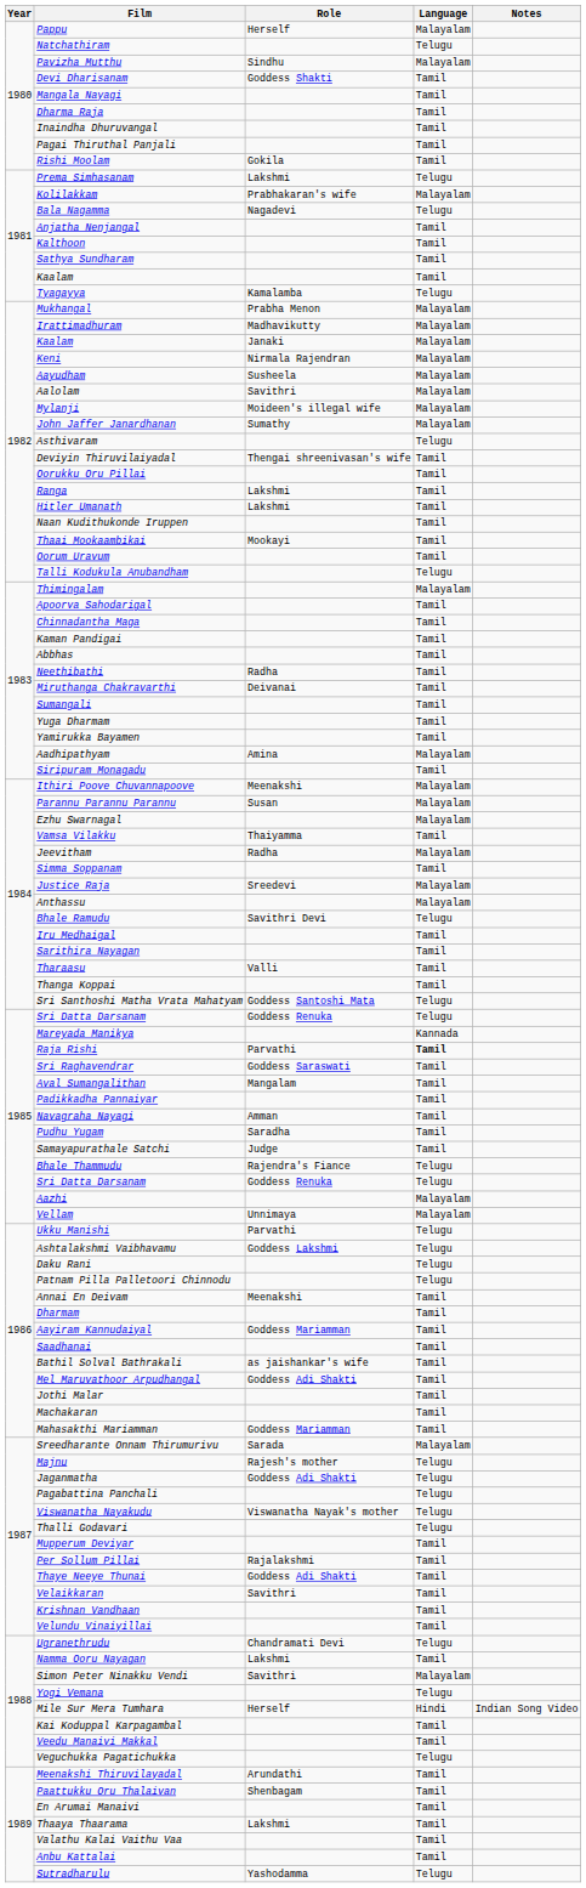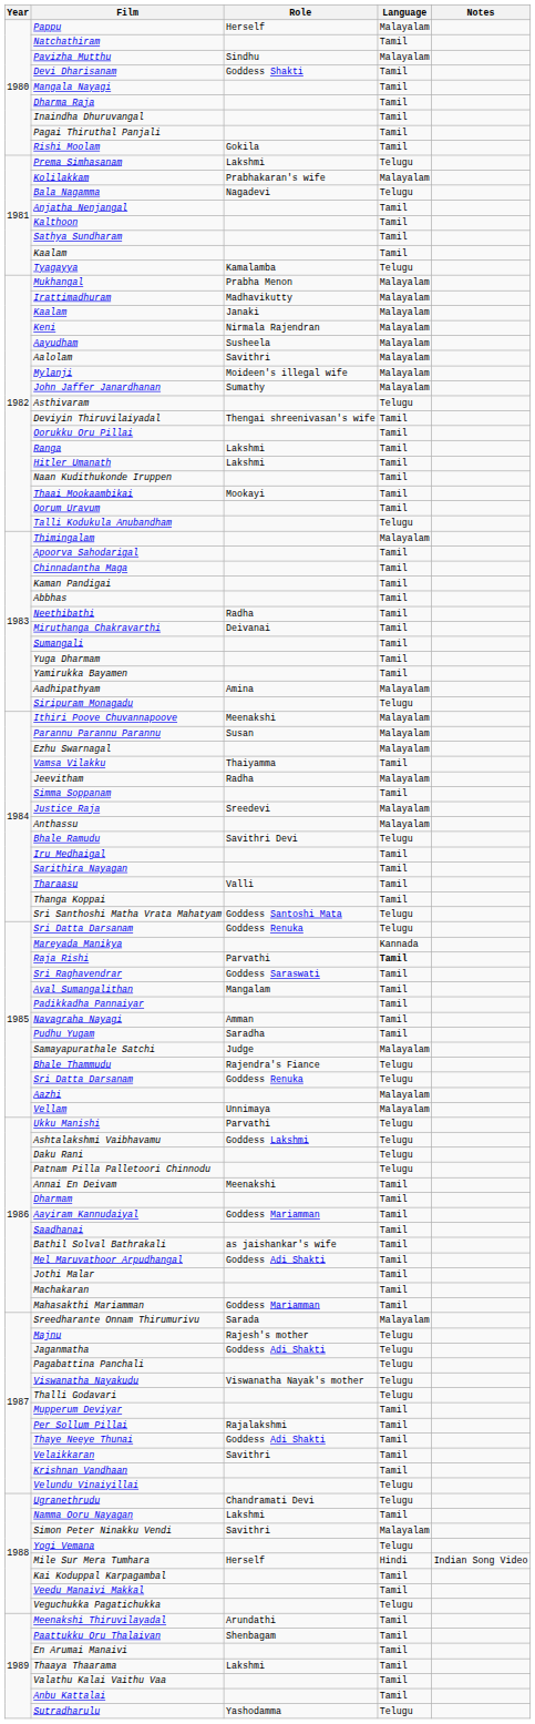 <table class="wikitable sortable">
 <tr>
 <th>Year</th>
 <th>Film</th>
 <th>Role</th>
 <th>Language</th>
 <th>Notes</th>
 </tr>
 <tr>
 <td rowspan="9">1980</td>
 <td><em><a href='#'>Pappu</a></em></td>
 <td>Herself</td>
 <td>Malayalam</td>
 <td></td>
 </tr>
 <tr --->
 <td><em><a href='#'>Natchathiram</a></em></td>
 <td></td>
-<td>Telugu</td>
+<td>Tamil</td>
 <td></td>
 </tr>
 <tr --->
 <td><em><a href='#'>Pavizha Mutthu</a></em></td>
 <td>Sindhu</td>
 <td>Malayalam</td>
 <td></td>
 </tr>
 <tr --->
 <td><em><a href='#'>Devi Dharisanam</a></em></td>
 <td>Goddess <a href='#'>Shakti</a></td>
 <td>Tamil</td>
 <td></td>
 </tr>
 <tr --->
 <td><em><a href='#'>Mangala Nayagi</a></em></td>
 <td></td>
 <td>Tamil</td>
 <td></td>
 </tr>
 <tr --->
 <td><em><a href='#'>Dharma Raja</a></em></td>
 <td></td>
 <td>Tamil</td>
 <td></td>
 </tr>
 <tr --->
 <td><em>Inaindha Dhuruvangal</em></td>
 <td></td>
 <td>Tamil</td>
 <td></td>
 </tr>
 <tr --->
 <td><em>Pagai Thiruthal Panjali</em></td>
 <td></td>
 <td>Tamil</td>
 <td></td>
 </tr>
 <tr --->
 <td><em><a href='#'>Rishi Moolam</a></em></td>
 <td>Gokila</td>
 <td>Tamil</td>
 <td></td>
 </tr>
 <tr --->
 <td rowspan="8">1981</td>
 <td><em><a href='#'>Prema Simhasanam</a></em></td>
 <td>Lakshmi</td>
 <td>Telugu</td>
 <td></td>
 </tr>
 <tr --->
 <td><em><a href='#'>Kolilakkam</a></em></td>
 <td>Prabhakaran's wife</td>
 <td>Malayalam</td>
 <td></td>
 </tr>
 <tr --->
 <td><em><a href='#'>Bala Nagamma</a></em></td>
 <td>Nagadevi</td>
 <td>Telugu</td>
 <td></td>
 </tr>
 <tr --->
 <td><em><a href='#'>Anjatha Nenjangal</a></em></td>
 <td></td>
 <td>Tamil</td>
 <td></td>
 </tr>
 <tr --->
 <td><em><a href='#'>Kalthoon</a></em></td>
 <td></td>
 <td>Tamil</td>
 <td></td>
 </tr>
 <tr --->
 <td><em><a href='#'>Sathya Sundharam</a></em></td>
 <td></td>
 <td>Tamil</td>
 <td></td>
 </tr>
 <tr --->
 <td><em>Kaalam</em></td>
 <td></td>
 <td>Tamil</td>
 <td></td>
 </tr>
 <tr --->
 <td><em><a href='#'>Tyagayya</a></em></td>
 <td>Kamalamba</td>
 <td>Telugu</td>
 <td></td>
 </tr>
 <tr --->
 <td rowspan="17">1982</td>
 <td><em><a href='#'>Mukhangal</a></em></td>
 <td>Prabha Menon</td>
 <td>Malayalam</td>
 <td></td>
 </tr>
 <tr --->
 <td><em><a href='#'>Irattimadhuram</a> </em></td>
 <td>Madhavikutty</td>
 <td>Malayalam</td>
 <td></td>
 </tr>
 <tr --->
 <td><em><a href='#'>Kaalam</a></em></td>
 <td>Janaki</td>
 <td>Malayalam</td>
 <td></td>
 </tr>
 <tr --->
 <td><em><a href='#'>Keni</a> </em></td>
 <td>Nirmala Rajendran</td>
 <td>Malayalam</td>
 <td></td>
 </tr>
 <tr --->
 <td><em><a href='#'>Aayudham</a></em></td>
 <td>Susheela</td>
 <td>Malayalam</td>
 <td></td>
 </tr>
 <tr --->
 <td><em>Aalolam</em></td>
 <td>Savithri</td>
 <td>Malayalam</td>
 <td></td>
 </tr>
 <tr --->
 <td><em><a href='#'>Mylanji</a></em></td>
 <td>Moideen's illegal wife</td>
 <td>Malayalam</td>
 <td></td>
 </tr>
 <tr --->
 <td><em><a href='#'>John Jaffer Janardhanan</a></em></td>
 <td>Sumathy</td>
 <td>Malayalam</td>
 <td></td>
 </tr>
 <tr --->
 <td><em>Asthivaram</em></td>
 <td></td>
 <td>Telugu</td>
 <td></td>
 </tr>
 <tr --->
 <td><em>Deviyin Thiruvilaiyadal</em></td>
 <td>Thengai shreenivasan's wife</td>
 <td>Tamil</td>
 <td></td>
 </tr>
 <tr --->
 <td><em><a href='#'>Oorukku Oru Pillai</a></em></td>
 <td></td>
 <td>Tamil</td>
 <td></td>
 </tr>
 <tr --->
 <td><em><a href='#'>Ranga</a></em></td>
 <td>Lakshmi</td>
 <td>Tamil</td>
 <td></td>
 </tr>
 <tr --->
 <td><em><a href='#'>Hitler Umanath</a></em></td>
 <td>Lakshmi</td>
 <td>Tamil</td>
 <td></td>
 </tr>
 <tr --->
 <td><em>Naan Kudithukonde Iruppen</em></td>
 <td></td>
 <td>Tamil</td>
 <td></td>
 </tr>
 <tr --->
 <td><em><a href='#'>Thaai Mookaambikai</a></em></td>
 <td>Mookayi</td>
 <td>Tamil</td>
 <td></td>
 </tr>
 <tr --->
 <td><em><a href='#'>Oorum Uravum</a></em></td>
 <td></td>
 <td>Tamil</td>
 <td></td>
 </tr>
 <tr --->
 <td><em><a href='#'>Talli Kodukula Anubandham</a></em></td>
 <td></td>
 <td>Telugu</td>
 <td></td>
 </tr>
 <tr --->
 <td rowspan="12">1983</td>
 <td><em><a href='#'>Thimingalam</a></em></td>
 <td></td>
 <td>Malayalam</td>
 <td></td>
 </tr>
 <tr --->
 <td><em><a href='#'>Apoorva Sahodarigal</a></em></td>
 <td></td>
 <td>Tamil</td>
 <td></td>
 </tr>
 <tr --->
 <td><em><a href='#'>Chinnadantha Maga</a></em></td>
 <td></td>
 <td>Tamil</td>
 <td></td>
 </tr>
 <tr --->
 <td><em>Kaman Pandigai</em></td>
 <td></td>
 <td>Tamil</td>
 <td></td>
 </tr>
 <tr --->
 <td><em>Abbhas</em></td>
 <td></td>
 <td>Tamil</td>
 <td></td>
 </tr>
 <tr --->
 <td><em><a href='#'>Neethibathi</a></em></td>
 <td>Radha</td>
 <td>Tamil</td>
 <td></td>
 </tr>
 <tr --->
 <td><em><a href='#'>Miruthanga Chakravarthi</a></em></td>
 <td>Deivanai</td>
 <td>Tamil</td>
 <td></td>
 </tr>
 <tr --->
 <td><em><a href='#'>Sumangali</a></em></td>
 <td></td>
 <td>Tamil</td>
 <td></td>
 </tr>
 <tr --->
 <td><em>Yuga Dharmam</em></td>
 <td></td>
 <td>Tamil</td>
 <td></td>
 </tr>
 <tr --->
 <td><em>Yamirukka Bayamen</em></td>
 <td></td>
 <td>Tamil</td>
 <td></td>
 </tr>
 <tr --->
 <td><em>Aadhipathyam</em></td>
 <td>Amina</td>
 <td>Malayalam</td>
 <td></td>
 </tr>
 <tr --->
 <td><em><a href='#'>Siripuram Monagadu</a></em></td>
 <td></td>
-<td>Tamil</td>
+<td>Telugu</td>
 <td></td>
 </tr>
 <tr --->
 <td rowspan="14">1984</td>
 <td><em><a href='#'>Ithiri Poove Chuvannapoove</a></em></td>
 <td>Meenakshi</td>
 <td>Malayalam</td>
 <td></td>
 </tr>
 <tr --->
 <td><em><a href='#'>Parannu Parannu Parannu</a></em></td>
 <td>Susan</td>
 <td>Malayalam</td>
 <td></td>
 </tr>
 <tr --->
 <td><em>Ezhu Swarnagal</em></td>
 <td></td>
 <td>Malayalam</td>
 <td></td>
 </tr>
 <tr --->
 <td><em><a href='#'>Vamsa Vilakku</a></em></td>
 <td>Thaiyamma</td>
 <td>Tamil</td>
 <td></td>
 </tr>
 <tr --->
 <td><em>Jeevitham</em></td>
 <td>Radha</td>
 <td>Malayalam</td>
 <td></td>
 </tr>
 <tr --->
 <td><em><a href='#'>Simma Soppanam</a></em></td>
 <td></td>
 <td>Tamil</td>
 <td></td>
 </tr>
 <tr --->
 <td><em><a href='#'>Justice Raja</a></em></td>
 <td>Sreedevi</td>
 <td>Malayalam</td>
 <td></td>
 </tr>
 <tr --->
 <td><em>Anthassu</em></td>
 <td></td>
 <td>Malayalam</td>
 <td></td>
 </tr>
 <tr --->
 <td><em><a href='#'>Bhale Ramudu</a></em></td>
 <td>Savithri Devi</td>
 <td>Telugu</td>
 <td></td>
 </tr>
 <tr --->
 <td><em><a href='#'>Iru Medhaigal</a></em></td>
 <td></td>
 <td>Tamil</td>
 <td></td>
 </tr>
 <tr --->
 <td><em><a href='#'>Sarithira Nayagan</a></em></td>
 <td></td>
 <td>Tamil</td>
 <td></td>
 </tr>
 <tr --->
 <td><em><a href='#'>Tharaasu</a></em></td>
 <td>Valli</td>
 <td>Tamil</td>
 <td></td>
 </tr>
 <tr --->
 <td><em>Thanga Koppai</em></td>
 <td></td>
 <td>Tamil</td>
 <td></td>
 </tr>
 <tr --->
 <td><em>Sri Santhoshi Matha Vrata Mahatyam </em></td>
 <td>Goddess <a href='#'>Santoshi Mata</a></td>
 <td>Telugu</td>
 <td></td>
 </tr>
 <tr --->
 <td rowspan="13">1985</td>
 <td><em><a href='#'>Sri Datta Darsanam</a></em></td>
 <td>Goddess <a href='#'>Renuka</a></td>
 <td>Telugu</td>
 <td></td>
 </tr>
 <tr --->
 <td><em><a href='#'>Mareyada Manikya</a></em></td>
 <td></td>
 <td>Kannada</td>
 <td></td>
 </tr>
 <tr --->
 <td><em><a href='#'>Raja Rishi</a></em></td>
 <td>Parvathi</td>
 <td><strong>Tamil</strong></td>
 <td></td>
 </tr>
 <tr --->
 <td><em><a href='#'>Sri Raghavendrar</a></em></td>
 <td>Goddess <a href='#'>Saraswati</a></td>
 <td>Tamil</td>
 <td></td>
 </tr>
 <tr --->
 <td><em><a href='#'>Aval Sumangalithan</a></em></td>
 <td>Mangalam</td>
 <td>Tamil</td>
 <td></td>
 </tr>
 <tr --->
 <td><em><a href='#'>Padikkadha Pannaiyar</a></em></td>
 <td></td>
 <td>Tamil</td>
 <td></td>
 </tr>
 <tr --->
 <td><em><a href='#'>Navagraha Nayagi</a></em></td>
 <td>Amman</td>
 <td>Tamil</td>
 <td></td>
 </tr>
 <tr --->
 <td><em><a href='#'>Pudhu Yugam</a></em></td>
 <td>Saradha</td>
 <td>Tamil</td>
 <td></td>
 </tr>
 <tr --->
 <td><em>Samayapurathale Satchi</em></td>
 <td>Judge</td>
-<td>Tamil</td>
+<td>Malayalam</td>
 <td></td>
 </tr>
 <tr --->
 <td><em><a href='#'>Bhale Thammudu</a></em></td>
 <td>Rajendra's Fiance</td>
 <td>Telugu</td>
 <td></td>
 </tr>
 <tr --->
 <td><em><a href='#'>Sri Datta Darsanam</a></em></td>
 <td>Goddess <a href='#'>Renuka</a></td>
 <td>Telugu</td>
 <td></td>
 </tr>
 <tr --->
 <td><em><a href='#'>Aazhi</a></em></td>
 <td></td>
 <td>Malayalam</td>
 <td></td>
 </tr>
 <tr --->
 <td><em><a href='#'>Vellam</a></em></td>
 <td>Unnimaya</td>
 <td>Malayalam</td>
 <td></td>
 </tr>
 <tr --->
 <td rowspan="13">1986</td>
 <td><em><a href='#'>Ukku Manishi</a></em></td>
 <td>Parvathi</td>
 <td>Telugu</td>
 <td></td>
 </tr>
 <tr --->
 <td><em>Ashtalakshmi Vaibhavamu</em></td>
 <td>Goddess <a href='#'>Lakshmi</a></td>
 <td>Telugu</td>
 <td></td>
 </tr>
 <tr --->
 <td><em>Daku Rani</em></td>
 <td></td>
 <td>Telugu</td>
 <td></td>
 </tr>
 <tr --->
 <td><em>Patnam Pilla Palletoori Chinnodu</em></td>
 <td></td>
 <td>Telugu</td>
 <td></td>
 </tr>
 <tr --->
 <td><em>Annai En Deivam</em></td>
 <td>Meenakshi</td>
 <td>Tamil</td>
 <td></td>
 </tr>
 <tr --->
 <td><em><a href='#'>Dharmam</a></em></td>
 <td></td>
 <td>Tamil</td>
 <td></td>
 </tr>
 <tr --->
 <td><em><a href='#'>Aayiram Kannudaiyal</a></em></td>
 <td>Goddess <a href='#'>Mariamman</a></td>
 <td>Tamil</td>
 <td></td>
 </tr>
 <tr --->
 <td><em><a href='#'>Saadhanai</a></em></td>
 <td></td>
 <td>Tamil</td>
 <td></td>
 </tr>
 <tr --->
 <td><em>Bathil Solval Bathrakali</em></td>
 <td>as jaishankar's wife</td>
 <td>Tamil</td>
 <td></td>
 </tr>
 <tr --->
 <td><em><a href='#'>Mel Maruvathoor Arpudhangal</a></em></td>
 <td>Goddess <a href='#'>Adi Shakti</a></td>
 <td>Tamil</td>
 <td></td>
 </tr>
 <tr --->
 <td><em>Jothi Malar</em></td>
 <td></td>
 <td>Tamil</td>
 <td></td>
 </tr>
 <tr --->
 <td><em>Machakaran</em></td>
 <td></td>
 <td>Tamil</td>
 <td></td>
 </tr>
 <tr --->
 <td><em>Mahasakthi Mariamman</em></td>
 <td>Goddess <a href='#'>Mariamman</a></td>
 <td>Tamil</td>
 <td></td>
 </tr>
 <tr --->
 <td rowspan="12">1987</td>
 <td><em>Sreedharante Onnam Thirumurivu</em></td>
 <td>Sarada</td>
 <td>Malayalam</td>
 <td></td>
 </tr>
 <tr --->
 <td><em><a href='#'>Majnu</a></em></td>
 <td>Rajesh's mother</td>
 <td>Telugu</td>
 <td></td>
 </tr>
 <tr --->
 <td><em>Jaganmatha</em></td>
 <td>Goddess <a href='#'>Adi Shakti</a></td>
 <td>Telugu</td>
 <td></td>
 </tr>
 <tr --->
 <td><em>Pagabattina Panchali</em></td>
 <td></td>
 <td>Telugu</td>
 <td></td>
 </tr>
 <tr --->
 <td><em><a href='#'>Viswanatha Nayakudu</a></em></td>
 <td>Viswanatha Nayak's mother</td>
 <td>Telugu</td>
 <td></td>
 </tr>
 <tr --->
 <td><em>Thalli Godavari</em></td>
 <td></td>
 <td>Telugu</td>
 <td></td>
 </tr>
 <tr --->
 <td><em><a href='#'>Mupperum Deviyar</a></em></td>
 <td></td>
 <td>Tamil</td>
 <td></td>
 </tr>
 <tr --->
 <td><em><a href='#'>Per Sollum Pillai</a></em></td>
 <td>Rajalakshmi</td>
 <td>Tamil</td>
 <td></td>
 </tr>
 <tr --->
 <td><em><a href='#'>Thaye Neeye Thunai</a></em></td>
 <td>Goddess <a href='#'>Adi Shakti</a></td>
 <td>Tamil</td>
 <td></td>
 </tr>
 <tr --->
 <td><em><a href='#'>Velaikkaran</a></em></td>
 <td>Savithri</td>
 <td>Tamil</td>
 <td></td>
 </tr>
 <tr --->
 <td><em><a href='#'>Krishnan Vandhaan</a></em></td>
 <td></td>
 <td>Tamil</td>
 <td></td>
 </tr>
 <tr --->
 <td><em><a href='#'>Velundu Vinaiyillai</a></em></td>
 <td></td>
-<td>Tamil</td>
+<td>Telugu</td>
 <td></td>
 </tr>
 <tr --->
 <td rowspan="8">1988</td>
 <td><em><a href='#'>Ugranethrudu</a></em></td>
 <td>Chandramati Devi</td>
 <td>Telugu</td>
 <td></td>
 </tr>
 <tr --->
 <td><em><a href='#'>Namma Ooru Nayagan</a></em></td>
 <td>Lakshmi</td>
 <td>Tamil</td>
 <td></td>
 </tr>
 <tr --->
 <td><em>Simon Peter Ninakku Vendi</em></td>
 <td>Savithri</td>
 <td>Malayalam</td>
 <td></td>
 </tr>
 <tr --->
 <td><em><a href='#'>Yogi Vemana</a></em></td>
 <td></td>
 <td>Telugu</td>
 <td></td>
 </tr>
 <tr --->
 <td><em>Mile Sur Mera Tumhara</em></td>
 <td>Herself</td>
 <td>Hindi</td>
 <td>Indian Song Video</td>
 </tr>
 <tr --->
 <td><em>Kai Koduppal Karpagambal</em></td>
 <td></td>
 <td>Tamil</td>
 <td></td>
 </tr>
 <tr --->
 <td><em><a href='#'>Veedu Manaivi Makkal</a></em></td>
 <td></td>
 <td>Tamil</td>
 <td></td>
 </tr>
 <tr --->
 <td><em>Veguchukka Pagatichukka</em></td>
 <td></td>
 <td>Telugu</td>
 <td></td>
 </tr>
 <tr --->
 <td rowspan="7">1989</td>
 <td><em><a href='#'>Meenakshi Thiruvilayadal</a></em></td>
 <td>Arundathi</td>
 <td>Tamil</td>
 <td></td>
 </tr>
 <tr --->
 <td><em><a href='#'>Paattukku Oru Thalaivan</a></em></td>
 <td>Shenbagam</td>
 <td>Tamil</td>
 <td></td>
 </tr>
 <tr --->
 <td><em>En Arumai Manaivi</em></td>
 <td></td>
 <td>Tamil</td>
 <td></td>
 </tr>
 <tr --->
 <td><em>Thaaya Thaarama</em></td>
 <td>Lakshmi</td>
 <td>Tamil</td>
 <td></td>
 </tr>
 <tr --->
 <td><em>Valathu Kalai Vaithu Vaa</em></td>
 <td></td>
 <td>Tamil</td>
 <td></td>
 </tr>
 <tr --->
 <td><em><a href='#'>Anbu Kattalai</a></em></td>
 <td></td>
 <td>Tamil</td>
 <td></td>
 </tr>
 <tr --->
 <td><em><a href='#'>Sutradharulu</a></em></td>
 <td>Yashodamma</td>
 <td>Telugu</td>
 <td></td>
 </tr>
 </table>
